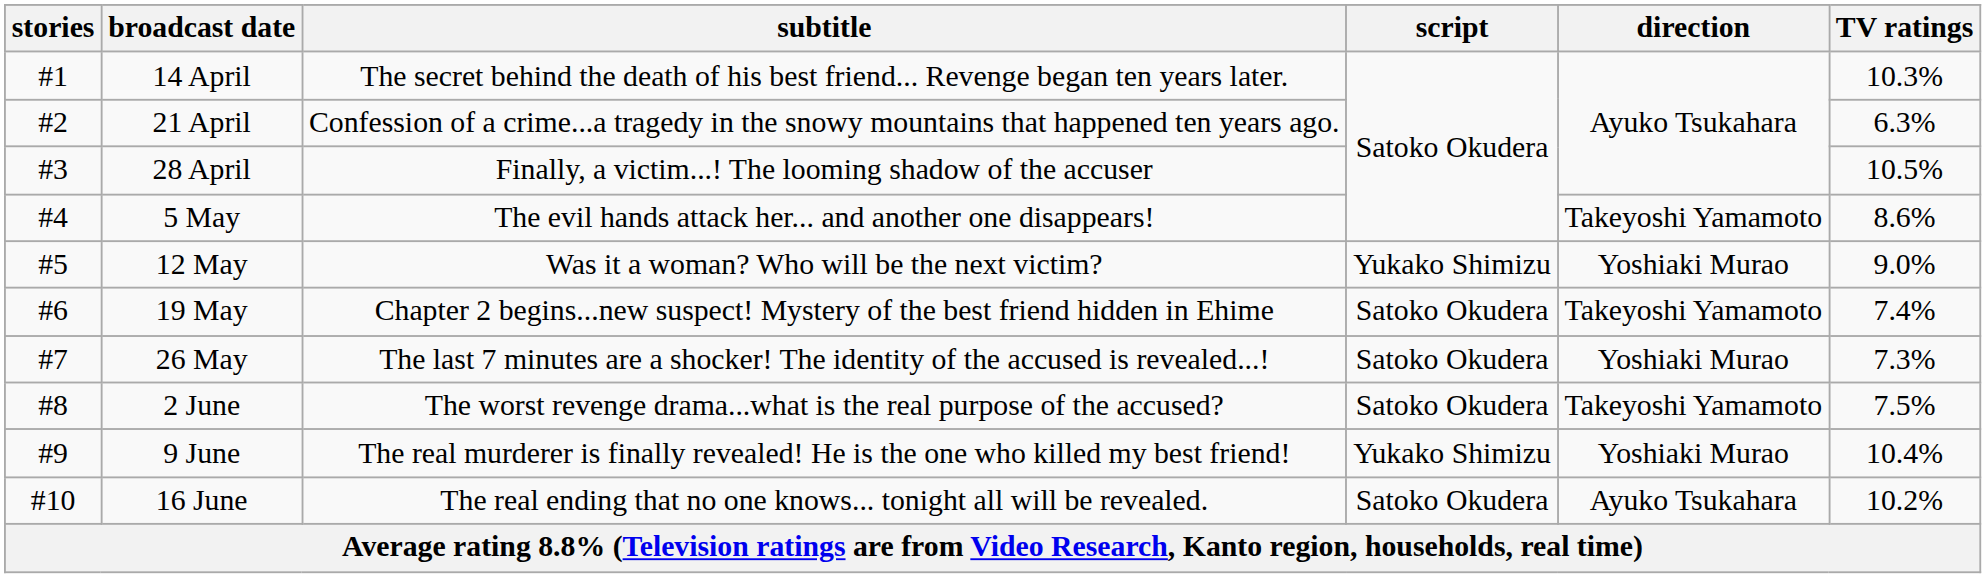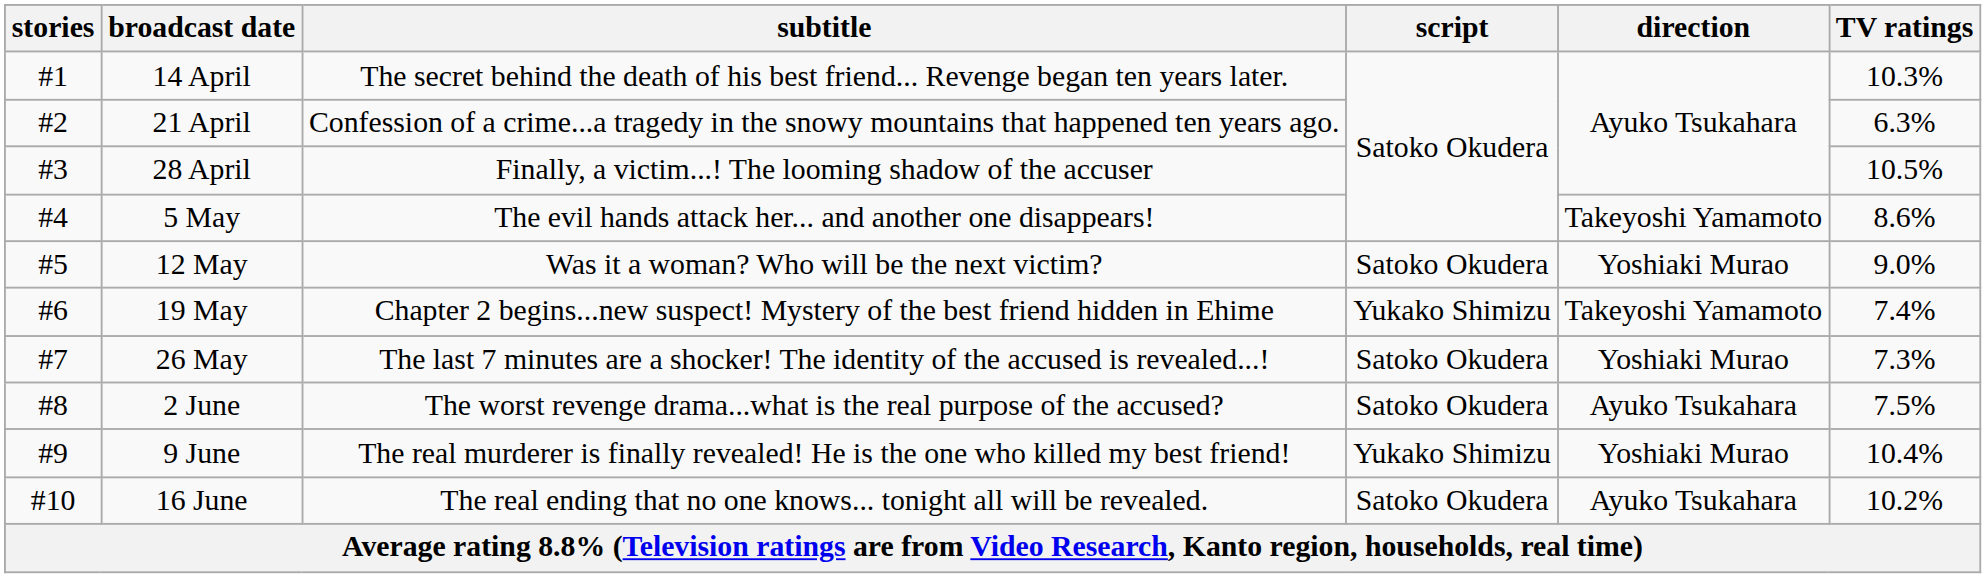 <table class="wikitable" style="text-align:center">
 <tr>
 <th>stories</th>
 <th>broadcast date</th>
 <th>subtitle</th>
 <th>script</th>
 <th>direction</th>
 <th>TV ratings</th>
 </tr>
 <tr>
 <td>#1</td>
 <td>14 April</td>
 <td>The secret behind the death of his best friend... Revenge began ten years later.</td>
 <td rowspan="4">Satoko Okudera</td>
 <td rowspan="3">Ayuko Tsukahara</td>
 <td>10.3%</td>
 </tr>
 <tr>
 <td>#2</td>
 <td>21 April</td>
 <td>Confession of a crime...a tragedy in the snowy mountains that happened ten years ago.</td>
 <td><span>6.3%</span></td>
 </tr>
 <tr>
 <td>#3</td>
 <td>28 April</td>
 <td>Finally, a victim...! The looming shadow of the accuser</td>
 <td><span>10.5%</span></td>
 </tr>
 <tr>
 <td>#4</td>
 <td>5 May</td>
 <td>The evil hands attack her... and another one disappears!</td>
 <td>Takeyoshi Yamamoto</td>
 <td>8.6%</td>
 </tr>
 <tr>
 <td>#5</td>
 <td>12 May</td>
 <td>Was it a woman? Who will be the next victim?</td>
-<td>Yukako Shimizu</td>
+<td>Satoko Okudera</td>
 <td>Yoshiaki Murao</td>
 <td>9.0%</td>
 </tr>
 <tr>
 <td>#6</td>
 <td>19 May</td>
 <td>Chapter 2 begins...new suspect! Mystery of the best friend hidden in Ehime</td>
-<td>Satoko Okudera</td>
+<td>Yukako Shimizu</td>
 <td>Takeyoshi Yamamoto</td>
 <td>7.4%</td>
 </tr>
 <tr>
 <td>#7</td>
 <td>26 May</td>
 <td>The last 7 minutes are a shocker! The identity of the accused is revealed...!</td>
 <td>Satoko Okudera</td>
 <td>Yoshiaki Murao</td>
 <td>7.3%</td>
 </tr>
 <tr>
 <td>#8</td>
 <td>2 June</td>
 <td>The worst revenge drama...what is the real purpose of the accused?</td>
 <td>Satoko Okudera</td>
-<td>Takeyoshi Yamamoto</td>
+<td>Ayuko Tsukahara</td>
 <td>7.5%</td>
 </tr>
 <tr>
 <td>#9</td>
 <td>9 June</td>
 <td>The real murderer is finally revealed! He is the one who killed my best friend!</td>
 <td>Yukako Shimizu</td>
 <td>Yoshiaki Murao</td>
 <td>10.4%</td>
 </tr>
 <tr>
 <td>#10</td>
 <td>16 June</td>
 <td>The real ending that no one knows... tonight all will be revealed.</td>
 <td>Satoko Okudera</td>
 <td>Ayuko Tsukahara</td>
 <td>10.2%</td>
 </tr>
 <tr>
 <th colspan="7">Average rating 8.8% (<a href='#'>Television ratings</a> are from <a href='#'>Video Research</a>, Kanto region, households, real time)</th>
 </tr>
 </table>
